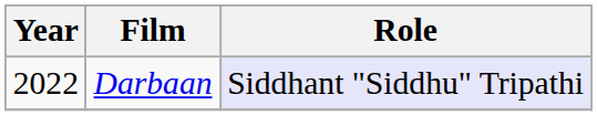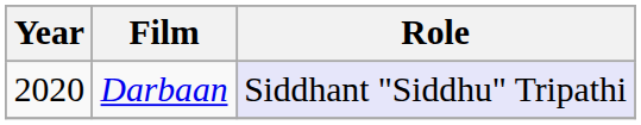 <table class = "wikitable sortable">
 <tr>
 <th>Year</th>
 <th>Film</th>
 <th>Role</th>
 </tr>
 <tr>
-<td>2022</td>
+<td>2020</td>
 <td><em><a href='#'>Darbaan</a></em></td>
 <td style="background: lavender;">Siddhant "Siddhu" Tripathi</td>
 </tr>
 <tr>
 </tr>
 </table>
